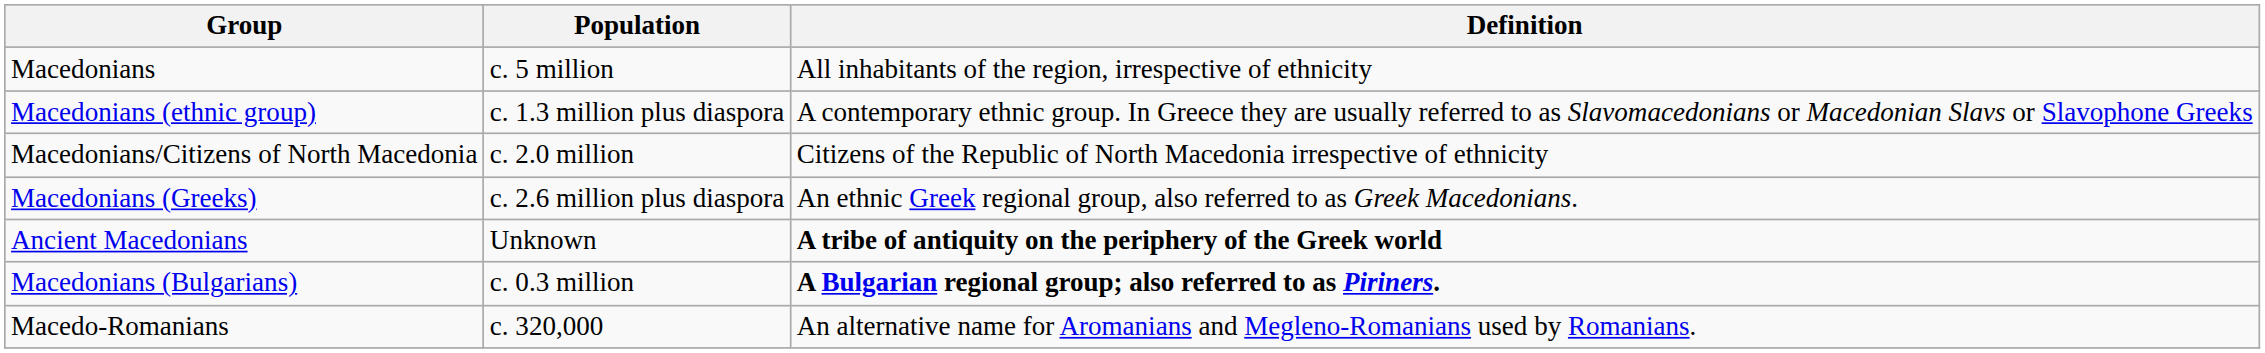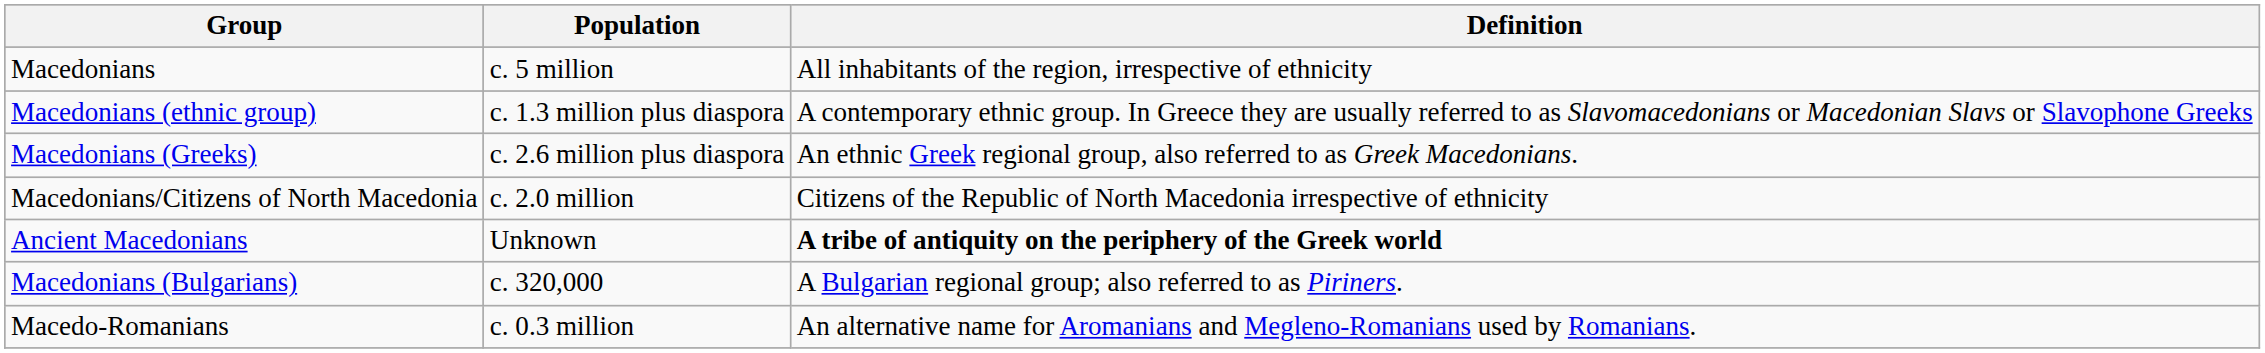 <table class="wikitable">
 <tr>
 <th>Group</th>
 <th>Population</th>
 <th>Definition</th>
 </tr>
 <tr>
 <td>Macedonians</td>
 <td>c. 5 million</td>
 <td>All inhabitants of the region, irrespective of ethnicity</td>
 </tr>
 <tr>
 <td><a href='#'>Macedonians (ethnic group)</a></td>
 <td>c. 1.3 million plus diaspora</td>
 <td>A contemporary ethnic group. In Greece they are usually referred to as <em>Slavomacedonians</em> or <em>Macedonian Slavs</em> or <a href='#'>Slavophone Greeks</a></td>
 </tr>
 <tr>
+<td><a href='#'>Macedonians (Greeks)</a></td>
+<td>c. 2.6 million plus diaspora</td>
+<td>An ethnic <a href='#'>Greek</a> regional group, also referred to as <em>Greek Macedonians</em>.</td>
+</tr>
+<tr>
 <td>Macedonians/Citizens of North Macedonia</td>
 <td>c. 2.0 million</td>
 <td>Citizens of the Republic of North Macedonia irrespective of ethnicity</td>
-</tr>
-<tr>
-<td><a href='#'>Macedonians (Greeks)</a></td>
-<td>c. 2.6 million plus diaspora</td>
-<td>An ethnic <a href='#'>Greek</a> regional group, also referred to as <em>Greek Macedonians</em>.</td>
 </tr>
 <tr>
 <td><a href='#'>Ancient Macedonians</a></td>
 <td>Unknown</td>
 <td><strong>A tribe of antiquity on the periphery of the Greek world</strong></td>
 </tr>
 <tr>
 <td><a href='#'>Macedonians (Bulgarians)</a></td>
-<td>c. 0.3 million</td>
-<td><strong>A <a href='#'>Bulgarian</a> regional group; also referred to as <em><a href='#'>Piriners</a></em>.</strong></td>
+<td>c. 320,000</td>
+<td>A <a href='#'>Bulgarian</a> regional group; also referred to as <em><a href='#'>Piriners</a></em>.</td>
 </tr>
 <tr>
 <td>Macedo-Romanians</td>
-<td>c. 320,000</td>
+<td>c. 0.3 million</td>
 <td>An alternative name for <a href='#'>Aromanians</a> and <a href='#'>Megleno-Romanians</a> used by <a href='#'>Romanians</a>.</td>
 </tr>
 </table>
